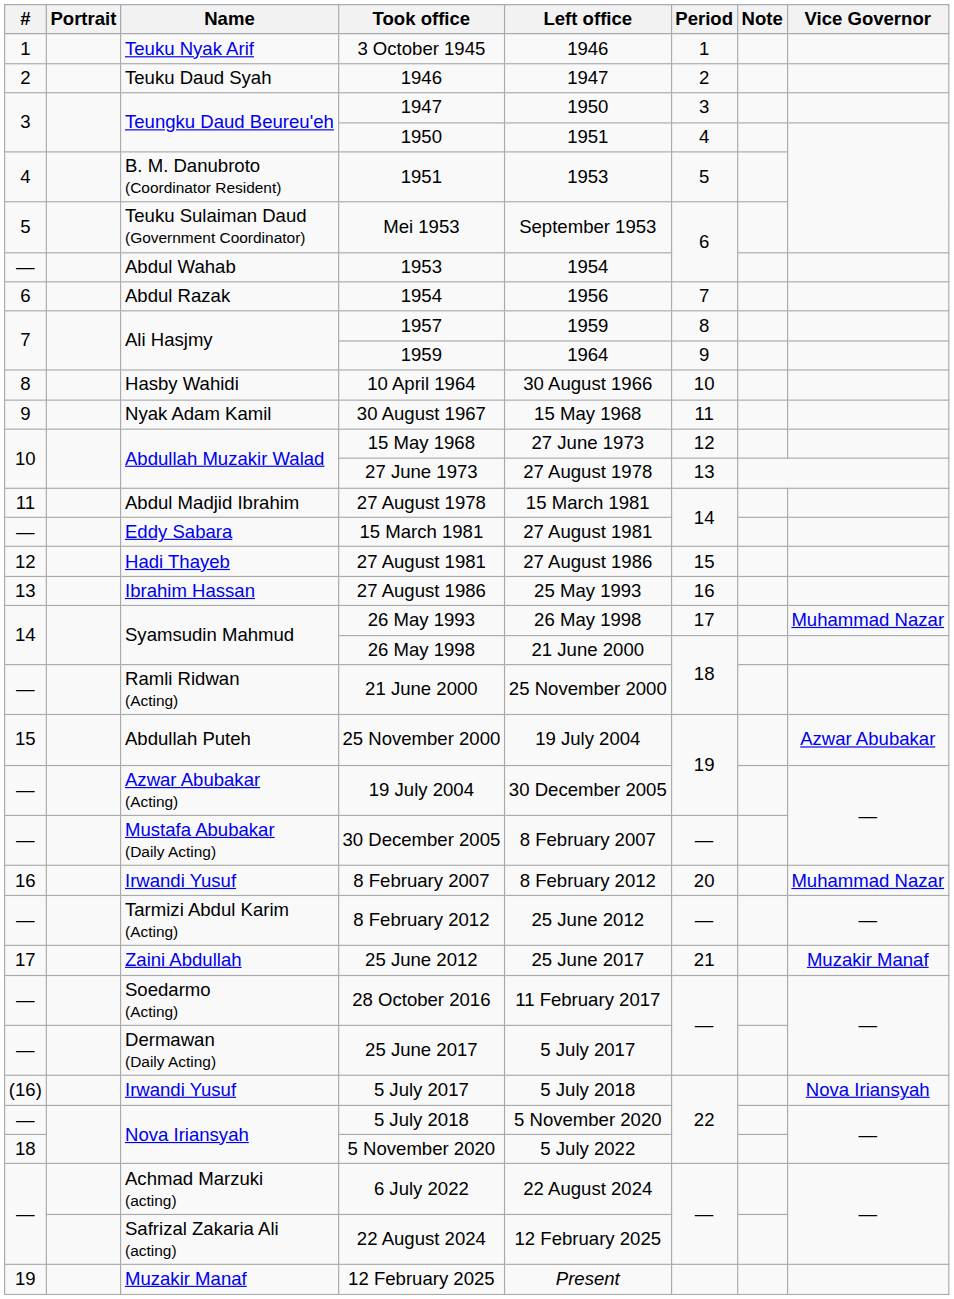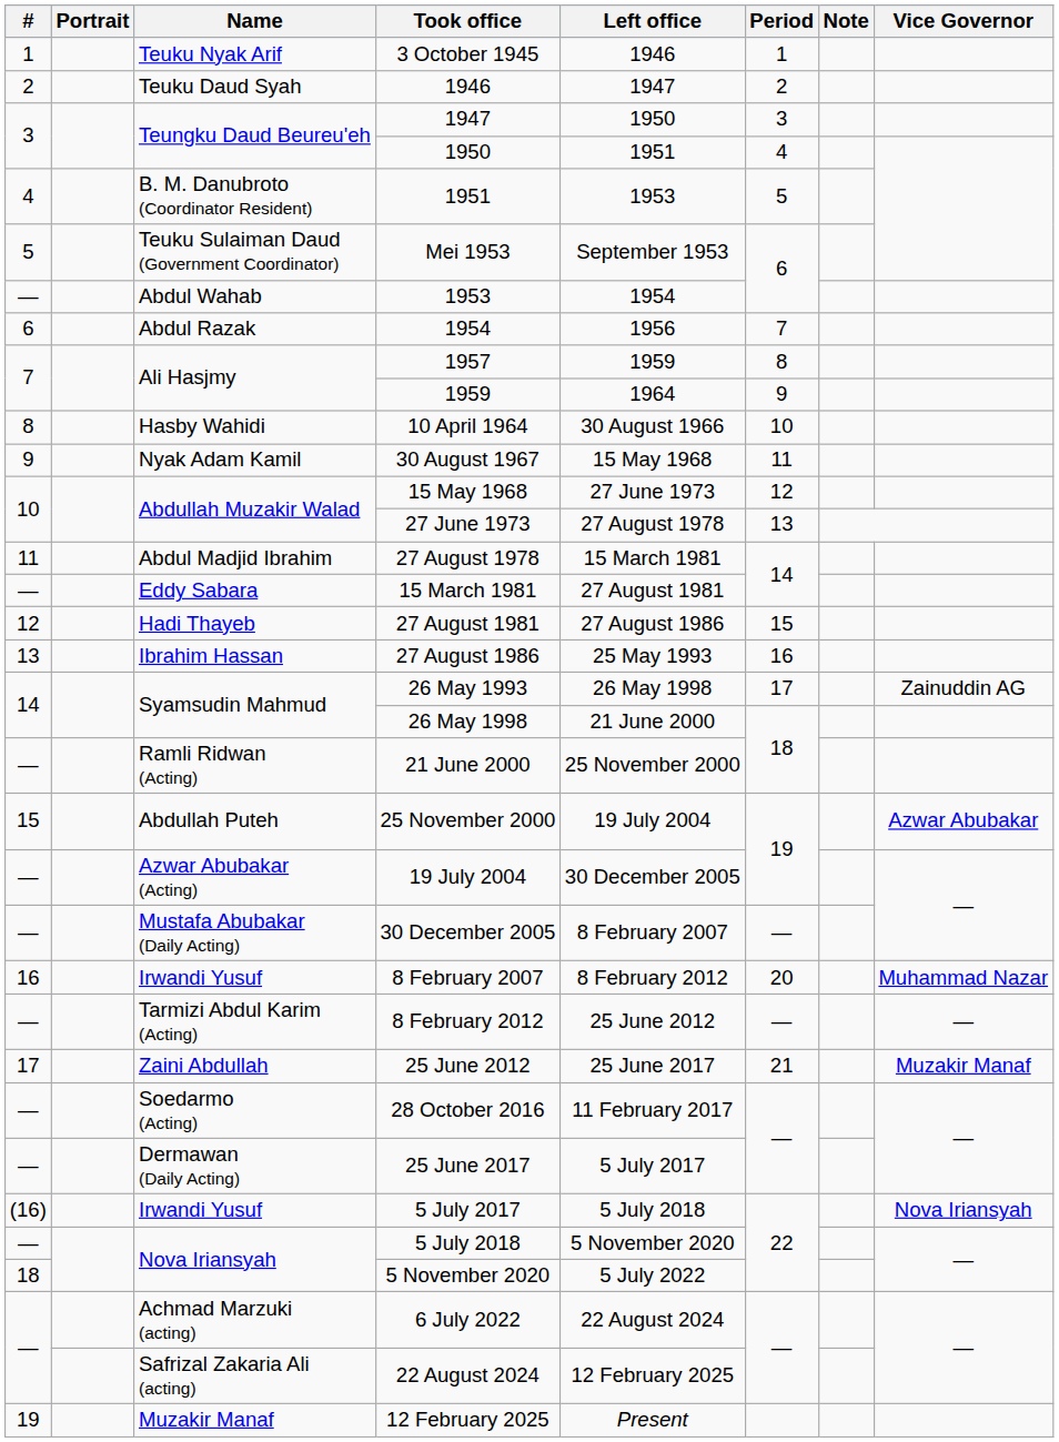 <table class="wikitable" style="text-align:center;">
 <tr style="background:#9cf;">
 <th>#</th>
 <th>Portrait</th>
 <th>Name</th>
 <th>Took office</th>
 <th>Left office</th>
 <th>Period</th>
 <th>Note</th>
 <th>Vice Governor</th>
 </tr>
 <tr>
 <td>1</td>
 <td></td>
 <td style="text-align:left;"><a href='#'>Teuku Nyak Arif</a></td>
 <td>3 October 1945</td>
 <td>1946</td>
 <td>1</td>
 <td></td>
 <td></td>
 </tr>
 <tr>
 <td>2</td>
 <td></td>
 <td style="text-align:left;">Teuku Daud Syah</td>
 <td>1946</td>
 <td>1947</td>
 <td>2</td>
 <td></td>
 <td></td>
 </tr>
 <tr>
 <td rowspan=2>3</td>
 <td rowspan=2></td>
 <td rowspan=2 style="text-align:left;"><a href='#'>Teungku Daud Beureu'eh</a></td>
 <td>1947</td>
 <td>1950</td>
 <td>3</td>
 <td></td>
 <td></td>
 </tr>
 <tr>
 <td>1950</td>
 <td>1951</td>
 <td>4</td>
 <td></td>
 </tr>
 <tr>
 <td>4</td>
 <td></td>
 <td style="text-align:left;">B. M. Danubroto<br><small>(Coordinator Resident)</small></td>
 <td>1951</td>
 <td>1953</td>
 <td>5</td>
 <td></td>
 </tr>
 <tr>
 <td>5</td>
 <td></td>
 <td style="text-align:left;">Teuku Sulaiman Daud<br><small>(Government Coordinator)</small></td>
 <td>Mei 1953</td>
 <td>September 1953</td>
 <td rowspan=2>6</td>
 <td> </td>
 </tr>
 <tr>
 <td>—</td>
 <td></td>
 <td style="text-align:left;">Abdul Wahab</td>
 <td>1953</td>
 <td>1954</td>
 <td></td>
 <td> </td>
 </tr>
 <tr>
 <td>6</td>
 <td></td>
 <td style="text-align:left;">Abdul Razak</td>
 <td>1954</td>
 <td>1956</td>
 <td>7</td>
 <td> </td>
 <td></td>
 </tr>
 <tr>
 <td rowspan=2>7</td>
 <td rowspan=2></td>
 <td rowspan=2 style="text-align:left;">Ali Hasjmy</td>
 <td>1957</td>
 <td>1959</td>
 <td>8</td>
 <td></td>
 <td></td>
 </tr>
 <tr>
 <td>1959</td>
 <td>1964</td>
 <td>9</td>
 <td></td>
 <td></td>
 </tr>
 <tr>
 <td>8</td>
 <td></td>
 <td style="text-align:left;">Hasby Wahidi</td>
 <td>10 April 1964</td>
 <td>30 August 1966</td>
 <td>10</td>
 <td> </td>
 <td></td>
 </tr>
 <tr>
 <td>9</td>
 <td></td>
 <td style="text-align:left;">Nyak Adam Kamil</td>
 <td>30 August 1967</td>
 <td>15 May 1968</td>
 <td>11</td>
 <td></td>
 <td></td>
 </tr>
 <tr>
 <td rowspan=2>10</td>
 <td rowspan=2></td>
 <td rowspan=2 style="text-align:left;"><a href='#'>Abdullah Muzakir Walad</a></td>
 <td>15 May 1968</td>
 <td>27 June 1973</td>
 <td>12</td>
 <td> </td>
 <td></td>
 </tr>
 <tr>
 <td>27 June 1973</td>
 <td>27 August 1978</td>
 <td>13</td>
 </tr>
 <tr>
 <td>11</td>
 <td></td>
 <td style="text-align:left;">Abdul Madjid Ibrahim</td>
 <td>27 August 1978</td>
 <td>15 March 1981</td>
 <td rowspan=2>14</td>
 <td> </td>
 <td></td>
 </tr>
 <tr>
 <td>—</td>
 <td></td>
 <td style="text-align:left;"><a href='#'>Eddy Sabara</a></td>
 <td>15 March 1981</td>
 <td>27 August 1981</td>
 <td></td>
 <td></td>
 </tr>
 <tr>
 <td>12</td>
 <td></td>
 <td style="text-align:left;"><a href='#'>Hadi Thayeb</a></td>
 <td>27 August 1981</td>
 <td>27 August 1986</td>
 <td>15</td>
 <td> </td>
 <td></td>
 </tr>
 <tr>
 <td>13</td>
 <td></td>
 <td style="text-align:left;"><a href='#'>Ibrahim Hassan</a></td>
 <td>27 August 1986</td>
 <td>25 May 1993</td>
 <td>16</td>
 <td></td>
 <td></td>
 </tr>
 <tr>
 <td rowspan=2>14</td>
 <td rowspan=2></td>
 <td rowspan=2 style="text-align:left;">Syamsudin Mahmud</td>
 <td>26 May 1993</td>
 <td>26 May 1998</td>
 <td>17</td>
 <td></td>
-<td><a href='#'>Muhammad Nazar</a></td>
+<td>Zainuddin AG</td>
 </tr>
 <tr>
 <td>26 May 1998</td>
 <td>21 June 2000</td>
 <td rowspan=2>18</td>
 <td><br></td>
 <td></td>
 </tr>
 <tr>
 <td>—</td>
 <td></td>
 <td style="text-align:left;">Ramli Ridwan<br><small>(Acting)</small></td>
 <td>21 June 2000</td>
 <td>25 November 2000</td>
 <td></td>
 <td></td>
 </tr>
 <tr>
 <td>15</td>
 <td></td>
 <td style="text-align:left;">Abdullah Puteh</td>
 <td>25 November 2000</td>
 <td>19 July 2004</td>
 <td rowspan=2>19</td>
 <td><br> <br></td>
 <td><a href='#'>Azwar Abubakar</a></td>
 </tr>
 <tr>
 <td>—</td>
 <td></td>
 <td style="text-align:left;"><a href='#'>Azwar Abubakar</a><br><small>(Acting)</small></td>
 <td>19 July 2004</td>
 <td>30 December 2005</td>
 <td></td>
 <td rowspan=2>—</td>
 </tr>
 <tr>
 <td>—</td>
 <td></td>
 <td style="text-align:left;"><a href='#'>Mustafa Abubakar</a><br><small>(Daily Acting)</small></td>
 <td>30 December 2005</td>
 <td>8 February 2007</td>
 <td>—</td>
 <td></td>
 </tr>
 <tr>
 <td>16</td>
 <td></td>
 <td style="text-align:left;"><a href='#'>Irwandi Yusuf</a></td>
 <td>8 February 2007</td>
 <td>8 February 2012</td>
 <td>20</td>
 <td></td>
 <td><a href='#'>Muhammad Nazar</a></td>
 </tr>
 <tr>
 <td>—</td>
 <td></td>
 <td style="text-align:left;">Tarmizi Abdul Karim<br><small>(Acting)</small></td>
 <td>8 February 2012</td>
 <td>25 June 2012</td>
 <td>—</td>
 <td> </td>
 <td>—</td>
 </tr>
 <tr>
 <td>17</td>
 <td></td>
 <td style="text-align:left;"><a href='#'>Zaini Abdullah</a></td>
 <td>25 June 2012</td>
 <td>25 June 2017</td>
 <td>21</td>
 <td></td>
 <td><a href='#'>Muzakir Manaf</a></td>
 </tr>
 <tr>
 <td>—</td>
 <td></td>
 <td style="text-align:left;">Soedarmo<br><small>(Acting)</small></td>
 <td>28 October 2016</td>
 <td>11 February 2017</td>
 <td rowspan=2>—</td>
 <td><br></td>
 <td rowspan=2>—</td>
 </tr>
 <tr>
 <td>—</td>
 <td></td>
 <td style="text-align:left;">Dermawan<br><small>(Daily Acting)</small></td>
 <td>25 June 2017</td>
 <td>5 July 2017</td>
 <td></td>
 </tr>
 <tr>
 <td>(16)</td>
 <td></td>
 <td style="text-align:left;"><a href='#'>Irwandi Yusuf</a></td>
 <td>5 July 2017</td>
 <td>5 July 2018</td>
 <td rowspan="3">22</td>
 <td></td>
 <td><a href='#'>Nova Iriansyah</a></td>
 </tr>
 <tr>
 <td>—</td>
 <td rowspan=2></td>
 <td rowspan=2 style="text-align:left;"><a href='#'>Nova Iriansyah</a></td>
 <td>5 July 2018</td>
 <td>5 November 2020</td>
 <td></td>
 <td rowspan=2>—</td>
 </tr>
 <tr>
 <td>18</td>
 <td>5 November 2020</td>
 <td>5 July 2022</td>
 <td></td>
 </tr>
 <tr>
 <td rowspan="2">—</td>
 <td></td>
 <td style="text-align:left;">Achmad Marzuki<br><small>(acting)</small></td>
 <td>6 July 2022</td>
 <td>22 August 2024</td>
 <td rowspan="2">—</td>
 <td><br></td>
 <td rowspan="2">—</td>
 </tr>
 <tr>
 <td></td>
 <td style="text-align:left;">Safrizal Zakaria Ali<br><small>(acting)</small></td>
 <td>22 August 2024</td>
 <td>12 February 2025</td>
 </tr>
 <tr>
 <td>19</td>
 <td></td>
 <td style="text-align:left;"><a href='#'>Muzakir Manaf</a></td>
 <td>12 February 2025</td>
 <td><em>Present</em></td>
 <td></td>
 <td></td>
 </tr>
 </table>
